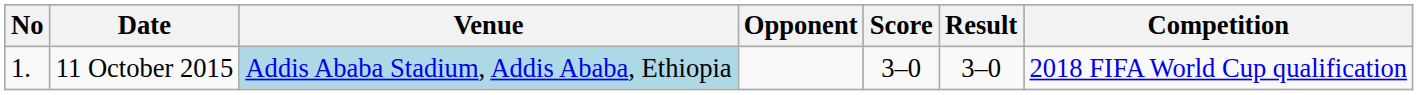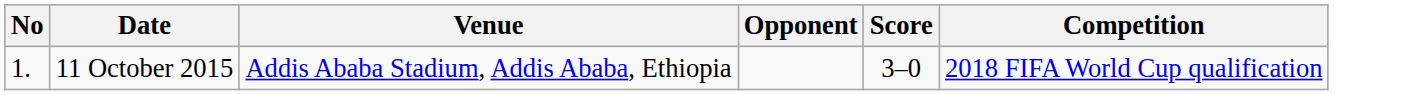 <table class="wikitable">
 <tr>
 <th>No</th>
 <th>Date</th>
 <th>Venue</th>
 <th>Opponent</th>
 <th>Score</th>
-<th>Result</th>
 <th>Competition</th>
 </tr>
 <tr>
 <td>1.</td>
 <td>11 October 2015</td>
-<td style="background: lightblue;"><a href='#'>Addis Ababa Stadium</a>, <a href='#'>Addis Ababa</a>, Ethiopia</td>
+<td><a href='#'>Addis Ababa Stadium</a>, <a href='#'>Addis Ababa</a>, Ethiopia</td>
 <td></td>
-<td align=center>3–0</td>
 <td align=center>3–0</td>
 <td><a href='#'>2018 FIFA World Cup qualification</a></td>
 </tr>
 </table>
